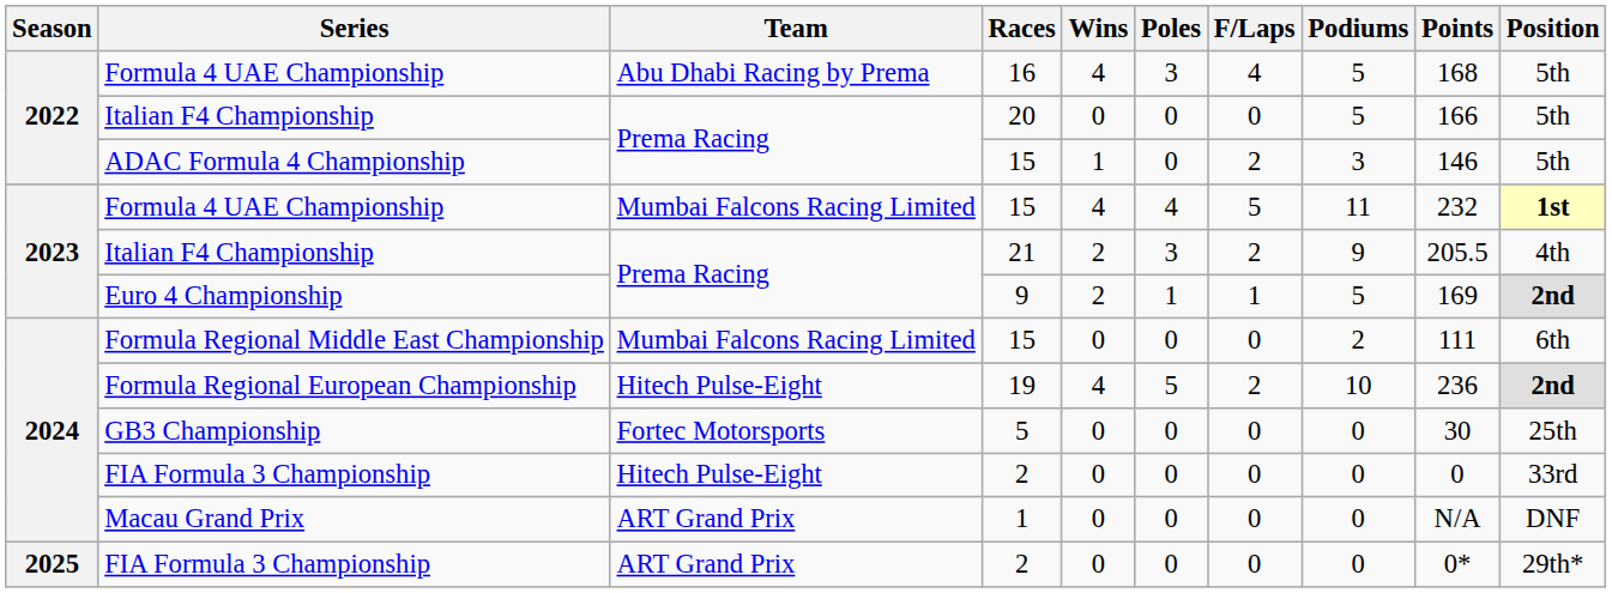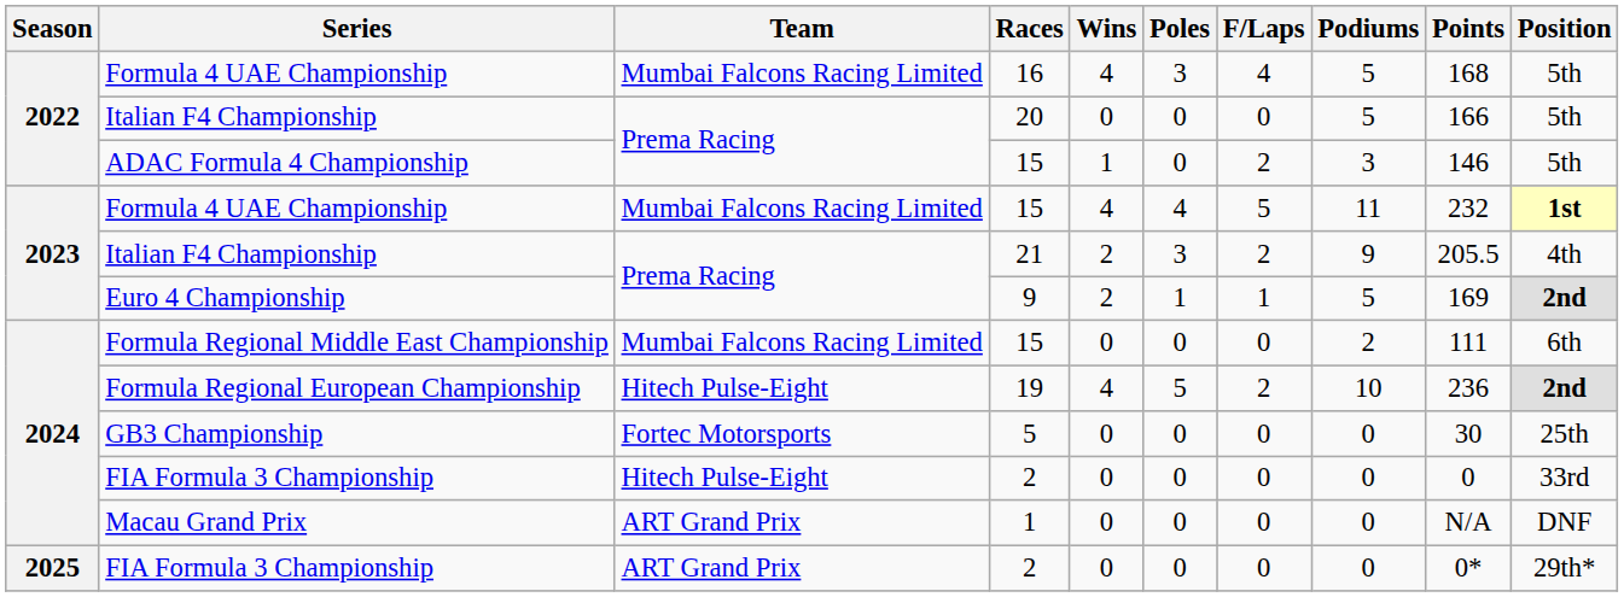 <table class="wikitable" style="font-size: 90%; text-align:center;">
 <tr>
 <th>Season</th>
 <th>Series</th>
 <th>Team</th>
 <th>Races</th>
 <th>Wins</th>
 <th>Poles</th>
 <th>F/Laps</th>
 <th>Podiums</th>
 <th>Points</th>
 <th>Position</th>
 </tr>
 <tr>
 <th rowspan="3">2022</th>
 <td style="text-align:left;"><a href='#'>Formula 4 UAE Championship</a></td>
-<td style="text-align:left;"><a href='#'>Abu Dhabi Racing by Prema</a></td>
+<td style="text-align:left;"><a href='#'>Mumbai Falcons Racing Limited</a></td>
 <td>16</td>
 <td>4</td>
 <td>3</td>
 <td>4</td>
 <td>5</td>
 <td>168</td>
 <td>5th</td>
 </tr>
 <tr>
 <td style="text-align:left;"><a href='#'>Italian F4 Championship</a></td>
 <td style="text-align:left;" rowspan="2"><a href='#'>Prema Racing</a></td>
 <td>20</td>
 <td>0</td>
 <td>0</td>
 <td>0</td>
 <td>5</td>
 <td>166</td>
 <td>5th</td>
 </tr>
 <tr>
 <td style="text-align:left;"><a href='#'>ADAC Formula 4 Championship</a></td>
 <td>15</td>
 <td>1</td>
 <td>0</td>
 <td>2</td>
 <td>3</td>
 <td>146</td>
 <td>5th</td>
 </tr>
 <tr>
 <th rowspan="3">2023</th>
 <td style="text-align:left;"><a href='#'>Formula 4 UAE Championship</a></td>
 <td style="text-align:left;"><a href='#'>Mumbai Falcons Racing Limited</a></td>
 <td>15</td>
 <td>4</td>
 <td>4</td>
 <td>5</td>
 <td>11</td>
 <td>232</td>
 <td style="background:#FFFFBF;"><strong>1st</strong></td>
 </tr>
 <tr>
 <td style="text-align:left;"><a href='#'>Italian F4 Championship</a></td>
 <td style="text-align:left;" rowspan="2"><a href='#'>Prema Racing</a></td>
 <td>21</td>
 <td>2</td>
 <td>3</td>
 <td>2</td>
 <td>9</td>
 <td>205.5</td>
 <td>4th</td>
 </tr>
 <tr>
 <td style="text-align:left;"><a href='#'>Euro 4 Championship</a></td>
 <td>9</td>
 <td>2</td>
 <td>1</td>
 <td>1</td>
 <td>5</td>
 <td>169</td>
 <td style="background:#DFDFDF;"><strong>2nd</strong></td>
 </tr>
 <tr>
 <th rowspan="5">2024</th>
 <td style="text-align:left;"><a href='#'>Formula Regional Middle East Championship</a></td>
 <td style="text-align:left;"><a href='#'>Mumbai Falcons Racing Limited</a></td>
 <td>15</td>
 <td>0</td>
 <td>0</td>
 <td>0</td>
 <td>2</td>
 <td>111</td>
 <td>6th</td>
 </tr>
 <tr>
 <td style="text-align:left;"><a href='#'>Formula Regional European Championship</a></td>
 <td style="text-align:left;"><a href='#'>Hitech Pulse-Eight</a></td>
 <td>19</td>
 <td>4</td>
 <td>5</td>
 <td>2</td>
 <td>10</td>
 <td>236</td>
 <td style="background:#DFDFDF;"><strong>2nd</strong></td>
 </tr>
 <tr>
 <td style="text-align:left;"><a href='#'>GB3 Championship</a></td>
 <td style="text-align:left;"><a href='#'>Fortec Motorsports</a></td>
 <td>5</td>
 <td>0</td>
 <td>0</td>
 <td>0</td>
 <td>0</td>
 <td>30</td>
 <td>25th</td>
 </tr>
 <tr>
 <td style="text-align:left;"><a href='#'>FIA Formula 3 Championship</a></td>
 <td style="text-align:left;"><a href='#'>Hitech Pulse-Eight</a></td>
 <td>2</td>
 <td>0</td>
 <td>0</td>
 <td>0</td>
 <td>0</td>
 <td>0</td>
 <td>33rd</td>
 </tr>
 <tr>
 <td style="text-align:left;"><a href='#'>Macau Grand Prix</a></td>
 <td style="text-align:left;"><a href='#'>ART Grand Prix</a></td>
 <td>1</td>
 <td>0</td>
 <td>0</td>
 <td>0</td>
 <td>0</td>
 <td>N/A</td>
 <td>DNF</td>
 </tr>
 <tr>
 <th>2025</th>
 <td style="text-align:left;"><a href='#'>FIA Formula 3 Championship</a></td>
 <td style="text-align:left;"><a href='#'>ART Grand Prix</a></td>
 <td>2</td>
 <td>0</td>
 <td>0</td>
 <td>0</td>
 <td>0</td>
 <td>0*</td>
 <td>29th*</td>
 </tr>
 </table>
